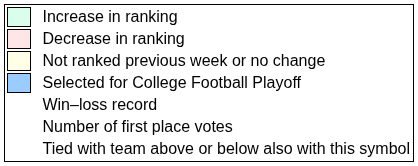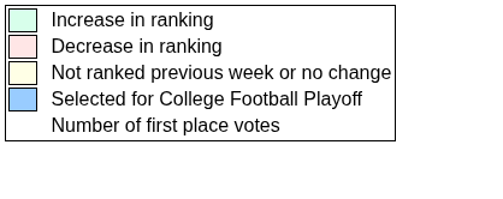 <table style="border:1px solid black;">
 <tr>
 <td style="background:#D8FFEB; width:20px; border:1px solid black;"></td>
 <td> </td>
 <td>Increase in ranking</td>
 </tr>
 <tr>
 <td style="background:#FFE6E6; width:20px; border:1px solid black;"></td>
 <td> </td>
 <td>Decrease in ranking</td>
 </tr>
 <tr>
 <td style="background:#FFFFE6; width:20px; border:1px solid black;"></td>
 <td> </td>
 <td>Not ranked previous week or no change</td>
 </tr>
 <tr>
 <td style="background:#9cf; width:20px; border:1px solid black;"></td>
 <td> </td>
 <td>Selected for College Football Playoff</td>
 </tr>
 <tr>
 <td></td>
 <td> </td>
-<td>Win–loss record</td>
-</tr>
-<tr>
-<td></td>
-<td> </td>
 <td>Number of first place votes</td>
 </tr>
-<tr>
-<td></td>
-<td></td>
-<td>Tied with team above or below also with this symbol</td>
-</tr>
 </table>
